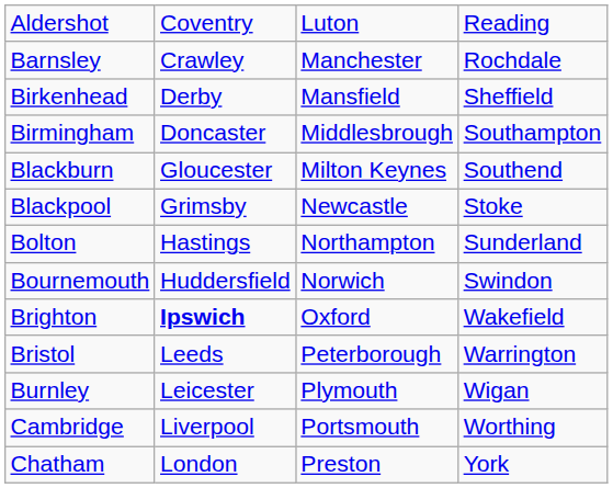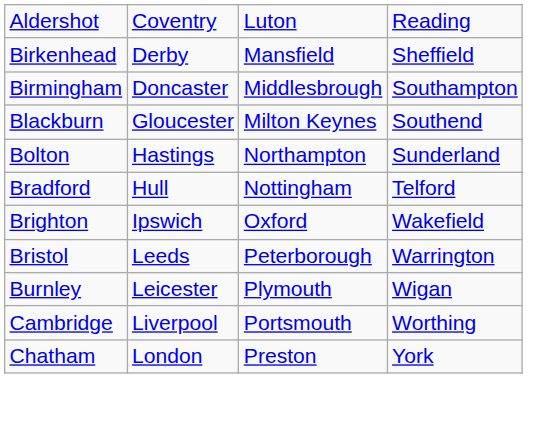 <table class="wikitable" style="text-align:left;">
 <tr>
 <td><a href='#'>Aldershot</a></td>
 <td><a href='#'>Coventry</a></td>
 <td><a href='#'>Luton</a></td>
 <td><a href='#'>Reading</a></td>
-</tr>
-<tr>
-<td><a href='#'>Barnsley</a></td>
-<td><a href='#'>Crawley</a></td>
-<td><a href='#'>Manchester</a></td>
-<td><a href='#'>Rochdale</a></td>
 </tr>
 <tr>
 <td><a href='#'>Birkenhead</a></td>
 <td><a href='#'>Derby</a></td>
 <td><a href='#'>Mansfield</a></td>
 <td><a href='#'>Sheffield</a></td>
 </tr>
 <tr>
 <td><a href='#'>Birmingham</a></td>
 <td><a href='#'>Doncaster</a></td>
 <td><a href='#'>Middlesbrough</a></td>
 <td><a href='#'>Southampton</a></td>
 </tr>
 <tr>
 <td><a href='#'>Blackburn</a></td>
 <td><a href='#'>Gloucester</a></td>
 <td><a href='#'>Milton Keynes</a></td>
 <td><a href='#'>Southend</a></td>
 </tr>
 <tr>
-<td><a href='#'>Blackpool</a></td>
-<td><a href='#'>Grimsby</a></td>
-<td><a href='#'>Newcastle</a></td>
-<td><a href='#'>Stoke</a></td>
-</tr>
-<tr>
 <td><a href='#'>Bolton</a></td>
 <td><a href='#'>Hastings</a></td>
 <td><a href='#'>Northampton</a></td>
 <td><a href='#'>Sunderland</a></td>
 </tr>
 <tr>
-<td><a href='#'>Bournemouth</a></td>
-<td><a href='#'>Huddersfield</a></td>
-<td><a href='#'>Norwich</a></td>
-<td><a href='#'>Swindon</a></td>
+<td><a href='#'>Bradford</a></td>
+<td><a href='#'>Hull</a></td>
+<td><a href='#'>Nottingham</a></td>
+<td><a href='#'>Telford</a></td>
 </tr>
 <tr>
 <td><a href='#'>Brighton</a></td>
-<td><strong><a href='#'>Ipswich</a></strong></td>
+<td><a href='#'>Ipswich</a></td>
 <td><a href='#'>Oxford</a></td>
 <td><a href='#'>Wakefield</a></td>
 </tr>
 <tr>
 <td><a href='#'>Bristol</a></td>
 <td><a href='#'>Leeds</a></td>
 <td><a href='#'>Peterborough</a></td>
 <td><a href='#'>Warrington</a></td>
 </tr>
 <tr>
 <td><a href='#'>Burnley</a></td>
 <td><a href='#'>Leicester</a></td>
 <td><a href='#'>Plymouth</a></td>
 <td><a href='#'>Wigan</a></td>
 </tr>
 <tr>
 <td><a href='#'>Cambridge</a></td>
 <td><a href='#'>Liverpool</a></td>
 <td><a href='#'>Portsmouth</a></td>
 <td><a href='#'>Worthing</a></td>
 </tr>
 <tr>
 <td><a href='#'>Chatham</a></td>
 <td><a href='#'>London</a></td>
 <td><a href='#'>Preston</a></td>
 <td><a href='#'>York</a></td>
 </tr>
 </table>
